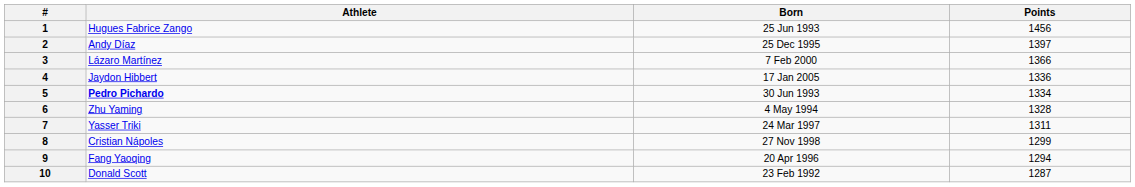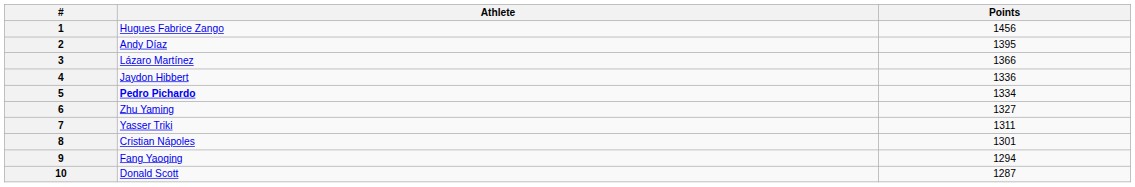 <table class="wikitable" width=80% style="font-size:90%; text-align:center;">
 <tr>
 <th>#</th>
 <th>Athlete</th>
-<th>Born</th>
 <th>Points</th>
 </tr>
 <tr>
 <th>1</th>
 <td align=left> <a href='#'>Hugues Fabrice Zango</a></td>
-<td>25 Jun 1993</td>
 <td>1456</td>
 </tr>
 <tr>
 <th>2</th>
 <td align=left> <a href='#'>Andy Díaz</a></td>
-<td>25 Dec 1995</td>
-<td>1397</td>
+<td>1395</td>
 </tr>
 <tr>
 <th>3</th>
 <td align=left> <a href='#'>Lázaro Martínez</a></td>
-<td>7 Feb 2000</td>
 <td>1366</td>
 </tr>
 <tr>
 <th>4</th>
 <td align=left> <a href='#'>Jaydon Hibbert</a></td>
-<td>17 Jan 2005</td>
 <td>1336</td>
 </tr>
 <tr>
 <th>5</th>
 <td align=left><strong> <a href='#'>Pedro Pichardo</a></strong></td>
-<td>30 Jun 1993</td>
 <td>1334</td>
 </tr>
 <tr>
 <th>6</th>
 <td align=left> <a href='#'>Zhu Yaming</a></td>
-<td>4 May 1994</td>
-<td>1328</td>
+<td>1327</td>
 </tr>
 <tr>
 <th>7</th>
 <td align=left> <a href='#'>Yasser Triki</a></td>
-<td>24 Mar 1997</td>
 <td>1311</td>
 </tr>
 <tr>
 <th>8</th>
 <td align=left> <a href='#'>Cristian Nápoles</a></td>
-<td>27 Nov 1998</td>
-<td>1299</td>
+<td>1301</td>
 </tr>
 <tr>
 <th>9</th>
 <td align=left> <a href='#'>Fang Yaoqing</a></td>
-<td>20 Apr 1996</td>
 <td>1294</td>
 </tr>
 <tr>
 <th>10</th>
 <td align=left> <a href='#'>Donald Scott</a></td>
-<td>23 Feb 1992</td>
 <td>1287</td>
 </tr>
 </table>
